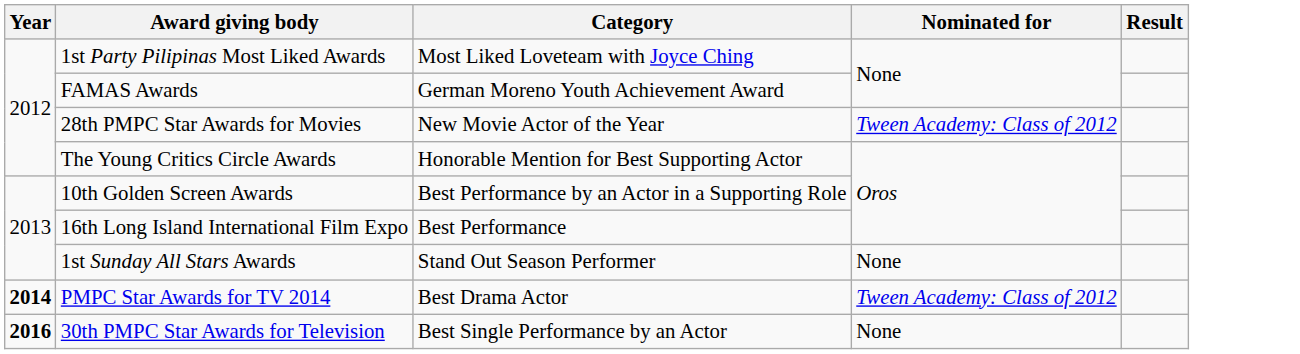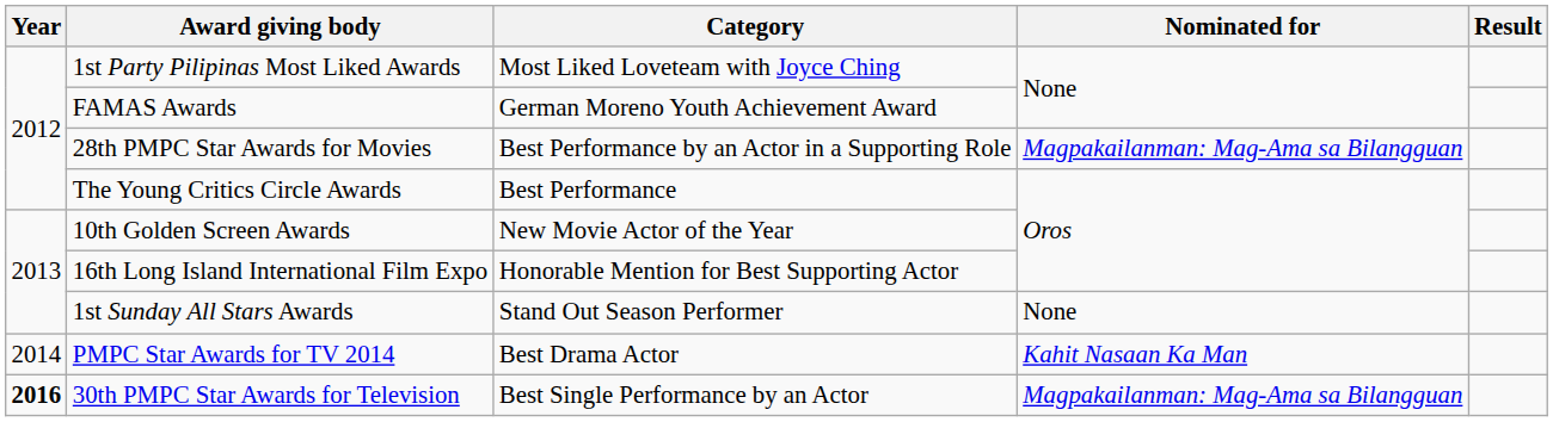 <table class="wikitable" style="font-size: 95%;">
 <tr>
 <th>Year</th>
 <th>Award giving body</th>
 <th>Category</th>
 <th>Nominated for</th>
 <th>Result</th>
 </tr>
 <tr>
 <td rowspan="4">2012</td>
 <td>1st <em>Party Pilipinas</em> Most Liked Awards</td>
 <td>Most Liked Loveteam with <a href='#'>Joyce Ching</a></td>
 <td rowspan="2">None</td>
 <td></td>
 </tr>
 <tr>
 <td>FAMAS Awards</td>
 <td>German Moreno Youth Achievement Award</td>
 <td></td>
 </tr>
 <tr>
 <td>28th PMPC Star Awards for Movies</td>
-<td>New Movie Actor of the Year</td>
-<td><em><a href='#'>Tween Academy: Class of 2012</a></em></td>
+<td>Best Performance by an Actor in a Supporting Role</td>
+<td><em><a href='#'>Magpakailanman: Mag-Ama sa Bilangguan</a></em></td>
 <td></td>
 </tr>
 <tr>
 <td>The Young Critics Circle Awards</td>
-<td>Honorable Mention for Best Supporting Actor</td>
+<td>Best Performance</td>
 <td rowspan=3><em>Oros</em></td>
 <td></td>
 </tr>
 <tr>
 <td rowspan=3>2013</td>
 <td>10th Golden Screen Awards</td>
-<td>Best Performance by an Actor in a Supporting Role</td>
+<td>New Movie Actor of the Year</td>
 <td></td>
 </tr>
 <tr>
 <td>16th Long Island International Film Expo</td>
-<td>Best Performance</td>
+<td>Honorable Mention for Best Supporting Actor</td>
 <td></td>
 </tr>
 <tr>
 <td>1st <em>Sunday All Stars</em> Awards</td>
 <td>Stand Out Season Performer</td>
 <td>None</td>
 <td></td>
 </tr>
 <tr>
-<td><strong>2014</strong></td>
+<td>2014</td>
 <td><a href='#'>PMPC Star Awards for TV 2014</a></td>
 <td>Best Drama Actor</td>
-<td><em><a href='#'>Tween Academy: Class of 2012</a></em></td>
+<td><em><a href='#'>Kahit Nasaan Ka Man</a></em></td>
 <td></td>
 </tr>
 <tr>
 <td><strong>2016</strong></td>
 <td><a href='#'>30th PMPC Star Awards for Television</a></td>
 <td>Best Single Performance by an Actor</td>
-<td>None</td>
+<td><em><a href='#'>Magpakailanman: Mag-Ama sa Bilangguan</a></em></td>
 <td></td>
 </tr>
 </table>
